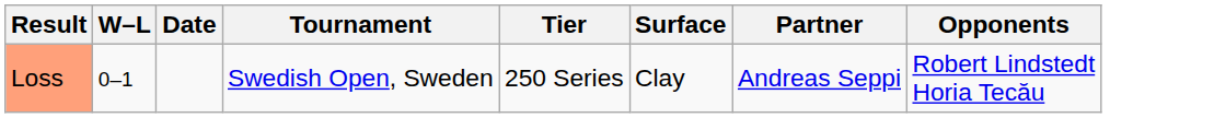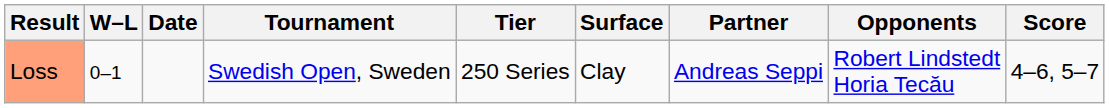 <table class="sortable wikitable">
 <tr>
 <th>Result</th>
 <th class="unsortable">W–L</th>
 <th>Date</th>
 <th>Tournament</th>
 <th>Tier</th>
 <th>Surface</th>
 <th>Partner</th>
 <th>Opponents</th>
+<th class="unsortable">Score</th>
 </tr>
 <tr>
 <td bgcolor=FFA07A>Loss</td>
 <td><small>0–1</small></td>
 <td><a href='#'></a></td>
 <td><a href='#'>Swedish Open</a>, Sweden</td>
 <td>250 Series</td>
 <td>Clay</td>
 <td> <a href='#'>Andreas Seppi</a></td>
 <td> <a href='#'>Robert Lindstedt</a><br> <a href='#'>Horia Tecău</a></td>
+<td>4–6, 5–7</td>
 </tr>
 </table>
